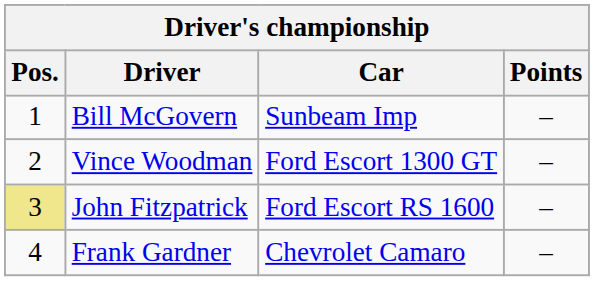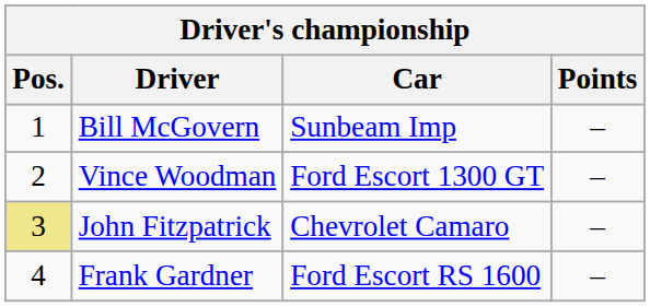 <table class="wikitable" style="font-size: 90%">
 <tr>
 <th colspan=4>Driver's championship</th>
 </tr>
 <tr>
 <th>Pos. </th>
 <th>Driver </th>
 <th>Car </th>
 <th>Points</th>
 </tr>
 <tr>
 <td align=center>1</td>
 <td> <a href='#'>Bill McGovern</a></td>
 <td><a href='#'>Sunbeam Imp</a></td>
 <td align=center>–</td>
 </tr>
 <tr>
 <td align=center>2</td>
 <td> <a href='#'>Vince Woodman</a></td>
 <td><a href='#'>Ford Escort 1300 GT</a></td>
 <td align=center>–</td>
 </tr>
 <tr>
 <td align=center style="background: khaki;">3</td>
 <td> <a href='#'>John Fitzpatrick</a></td>
-<td><a href='#'>Ford Escort RS 1600</a></td>
+<td><a href='#'>Chevrolet Camaro</a></td>
 <td align=center>–</td>
 </tr>
 <tr>
 <td align=center>4</td>
 <td> <a href='#'>Frank Gardner</a></td>
-<td><a href='#'>Chevrolet Camaro</a></td>
+<td><a href='#'>Ford Escort RS 1600</a></td>
 <td align=center>–</td>
 </tr>
 </table>
